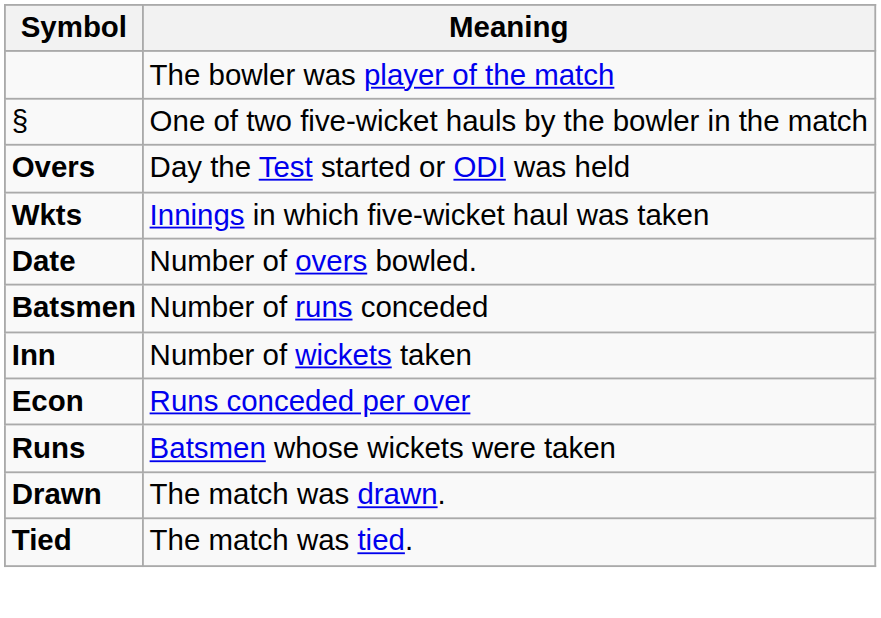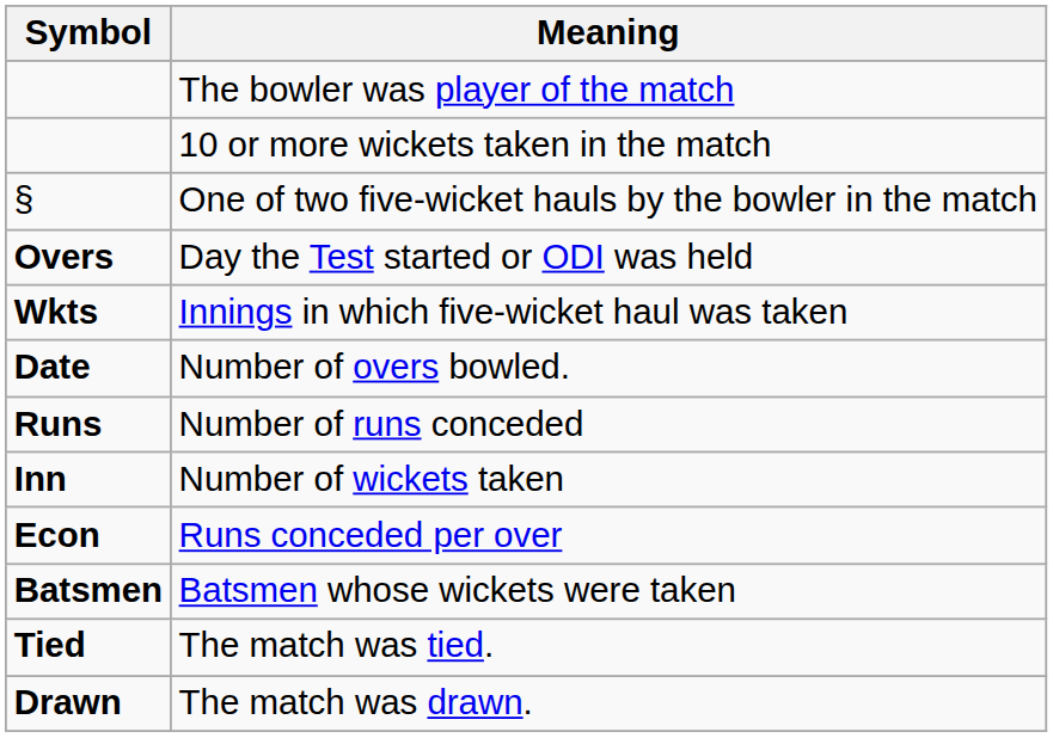 <table class="wikitable" border="1">
 <tr>
 <th>Symbol</th>
 <th>Meaning</th>
 </tr>
 <tr>
 <td></td>
 <td>The bowler was <a href='#'>player of the match</a></td>
+</tr>
+<tr>
+<td></td>
+<td>10 or more wickets taken in the match</td>
 </tr>
 <tr>
 <td>§</td>
 <td>One of two five-wicket hauls by the bowler in the match</td>
 </tr>
 <tr>
 <td><strong>Overs</strong></td>
 <td>Day the <a href='#'>Test</a> started or <a href='#'>ODI</a> was held</td>
 </tr>
 <tr>
 <td><strong>Wkts</strong></td>
 <td><a href='#'>Innings</a> in which five-wicket haul was taken</td>
 </tr>
 <tr>
 <td><strong>Date</strong></td>
 <td>Number of <a href='#'>overs</a> bowled.</td>
 </tr>
 <tr>
-<td><strong>Batsmen</strong></td>
+<td><strong>Runs</strong></td>
 <td>Number of <a href='#'>runs</a> conceded</td>
 </tr>
 <tr>
 <td><strong>Inn</strong></td>
 <td>Number of <a href='#'>wickets</a> taken</td>
 </tr>
 <tr>
 <td><strong>Econ</strong></td>
 <td><a href='#'>Runs conceded per over</a></td>
 </tr>
 <tr>
-<td><strong>Runs</strong></td>
+<td><strong>Batsmen</strong></td>
 <td><a href='#'>Batsmen</a> whose wickets were taken</td>
+</tr>
+<tr>
+<td><strong>Tied</strong></td>
+<td>The match was <a href='#'>tied</a>.</td>
 </tr>
 <tr>
 <td><strong>Drawn</strong></td>
 <td>The match was <a href='#'>drawn</a>.</td>
 </tr>
-<tr>
-<td><strong>Tied</strong></td>
-<td>The match was <a href='#'>tied</a>.</td>
-</tr>
 </table>
